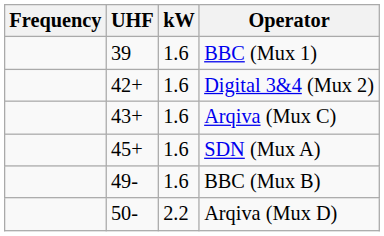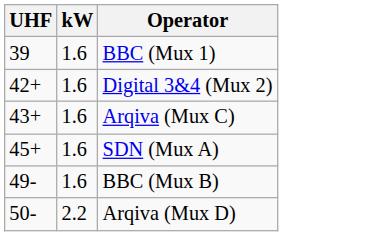 <table class="wikitable sortable">
 <tr>
-<th>Frequency</th>
 <th>UHF</th>
 <th>kW</th>
 <th>Operator</th>
 </tr>
 <tr>
-<td></td>
 <td>39</td>
 <td>1.6</td>
 <td><a href='#'>BBC</a> (Mux 1)</td>
 </tr>
 <tr>
-<td></td>
 <td>42+</td>
 <td>1.6</td>
 <td><a href='#'>Digital 3&4</a> (Mux 2)</td>
 </tr>
 <tr>
-<td></td>
 <td>43+</td>
 <td>1.6</td>
 <td><a href='#'>Arqiva</a> (Mux C)</td>
 </tr>
 <tr>
-<td></td>
 <td>45+</td>
 <td>1.6</td>
 <td><a href='#'>SDN</a> (Mux A)</td>
 </tr>
 <tr>
-<td></td>
 <td>49-</td>
 <td>1.6</td>
 <td>BBC (Mux B)</td>
 </tr>
 <tr>
-<td></td>
 <td>50-</td>
 <td>2.2</td>
 <td>Arqiva (Mux D)</td>
 </tr>
 </table>
